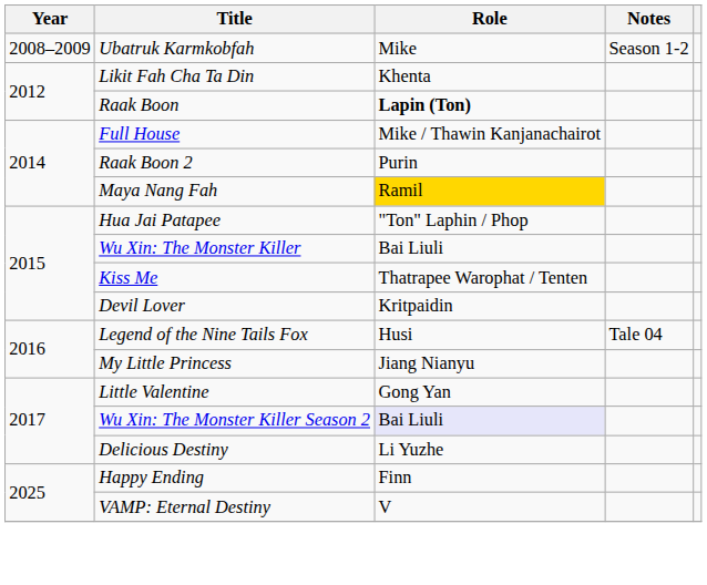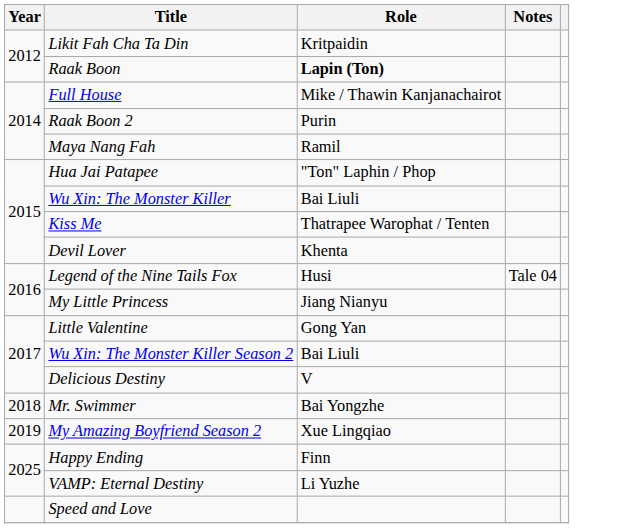 <table class="wikitable sortable plainrowheaders">
 <tr>
 <th scope="col">Year</th>
 <th scope="col">Title</th>
 <th scope="col">Role</th>
 <th scope="col" class="unsortable">Notes</th>
 <th scope="col" class="unsortable"></th>
 </tr>
 <tr>
-<td>2008–2009</td>
-<td><em>Ubatruk Karmkobfah</em></td>
-<td>Mike</td>
-<td>Season 1-2</td>
-<td></td>
-</tr>
-<tr>
 <td rowspan="2">2012</td>
 <td><em>Likit Fah Cha Ta Din</em></td>
-<td>Khenta</td>
+<td>Kritpaidin</td>
 <td></td>
 <td></td>
 </tr>
 <tr>
 <td><em>Raak Boon</em></td>
 <td><strong>Lapin (Ton)</strong></td>
 <td></td>
 <td></td>
 </tr>
 <tr>
 <td rowspan="3">2014</td>
 <td><em><a href='#'>Full House</a></em></td>
 <td>Mike / Thawin Kanjanachairot</td>
 <td></td>
 <td></td>
 </tr>
 <tr>
 <td><em>Raak Boon 2</em></td>
 <td>Purin</td>
 <td></td>
 <td></td>
 </tr>
 <tr>
 <td><em>Maya Nang Fah</em></td>
-<td style="background: gold;">Ramil</td>
+<td>Ramil</td>
 <td></td>
 <td></td>
 </tr>
 <tr>
 <td rowspan="4">2015</td>
 <td><em>Hua Jai Patapee</em></td>
 <td>"Ton" Laphin / Phop</td>
 <td></td>
 <td></td>
 </tr>
 <tr>
 <td><em><a href='#'>Wu Xin: The Monster Killer</a></em></td>
 <td>Bai Liuli</td>
 <td></td>
 <td></td>
 </tr>
 <tr>
 <td><em><a href='#'>Kiss Me</a></em></td>
 <td>Thatrapee Warophat / Tenten</td>
 <td></td>
 <td></td>
 </tr>
 <tr>
 <td><em>Devil Lover</em></td>
-<td>Kritpaidin</td>
+<td>Khenta</td>
 <td></td>
 <td></td>
 </tr>
 <tr>
 <td rowspan="2">2016</td>
 <td><em>Legend of the Nine Tails Fox</em></td>
 <td>Husi</td>
 <td>Tale 04</td>
 <td></td>
 </tr>
 <tr>
 <td><em>My Little Princess</em></td>
 <td>Jiang Nianyu</td>
 <td></td>
 <td></td>
 </tr>
 <tr>
 <td rowspan="3">2017</td>
 <td><em>Little Valentine</em></td>
 <td>Gong Yan</td>
 <td></td>
 <td></td>
 </tr>
 <tr>
 <td><em><a href='#'>Wu Xin: The Monster Killer Season 2</a></em></td>
-<td style="background: lavender;">Bai Liuli</td>
+<td>Bai Liuli</td>
 <td></td>
 <td></td>
 </tr>
 <tr>
 <td><em>Delicious Destiny</em></td>
-<td>Li Yuzhe</td>
+<td>V</td>
+<td></td>
+<td></td>
+</tr>
+<tr>
+<td>2018</td>
+<td><em>Mr. Swimmer</em></td>
+<td>Bai Yongzhe</td>
+<td></td>
+<td></td>
+</tr>
+<tr>
+<td>2019</td>
+<td><em><a href='#'>My Amazing Boyfriend Season 2</a></em></td>
+<td>Xue Lingqiao</td>
 <td></td>
 <td></td>
 </tr>
 <tr>
 <td rowspan="2">2025</td>
 <td><em>Happy Ending</em></td>
 <td>Finn</td>
 <td></td>
 <td></td>
 </tr>
 <tr>
 <td><em>VAMP: Eternal Destiny</em></td>
-<td>V</td>
+<td>Li Yuzhe</td>
+<td></td>
+<td></td>
+</tr>
+<tr>
+<td></td>
+<td><em>Speed and Love</em></td>
+<td></td>
 <td></td>
 <td></td>
 </tr>
 <tr>
 </tr>
 </table>
